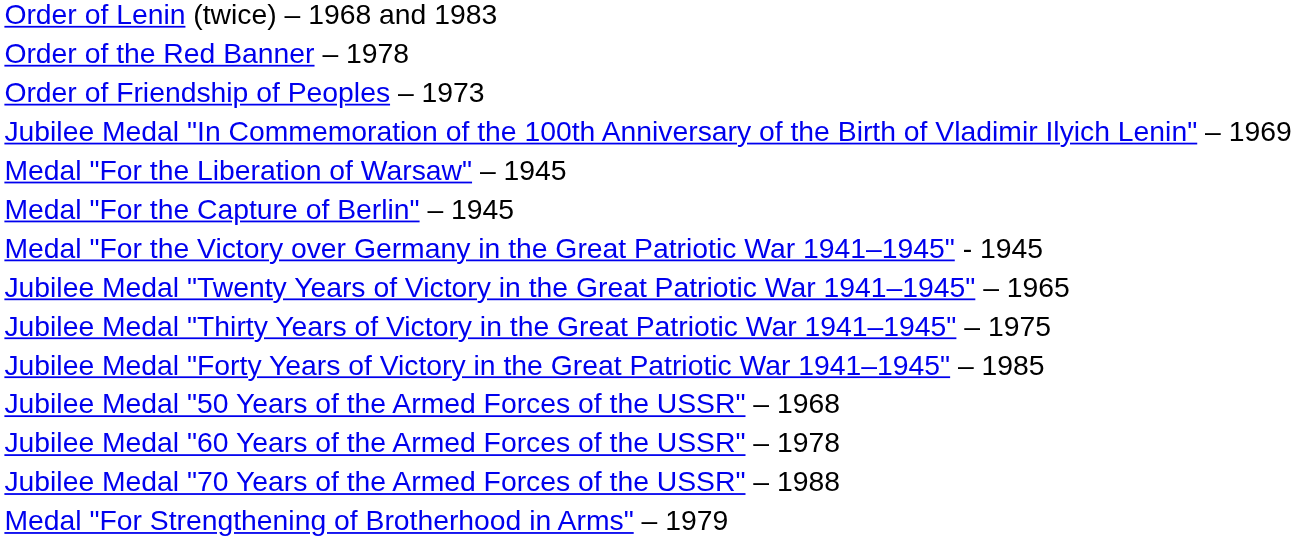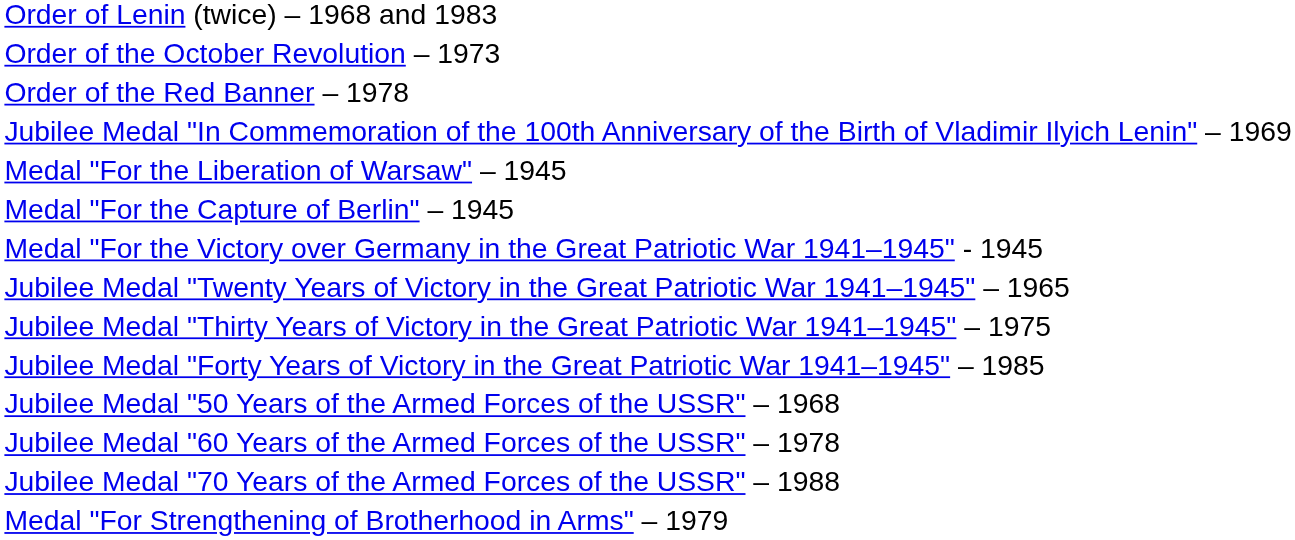 <table>
 <tr>
 <td></td>
 <td><a href='#'>Order of Lenin</a> (twice) – 1968 and 1983</td>
 </tr>
 <tr>
 <td></td>
-<td><a href='#'>Order of the Red Banner</a> –  1978</td>
+<td><a href='#'>Order of the October Revolution</a> – 1973</td>
 </tr>
 <tr>
 <td></td>
-<td><a href='#'>Order of Friendship of Peoples</a> – 1973</td>
+<td><a href='#'>Order of the Red Banner</a> –  1978</td>
 </tr>
 <tr>
 <td></td>
 <td><a href='#'>Jubilee Medal "In Commemoration of the 100th Anniversary of the Birth of Vladimir Ilyich Lenin"</a> – 1969</td>
 </tr>
 <tr>
 <td></td>
 <td><a href='#'>Medal "For the Liberation of Warsaw"</a> – 1945</td>
 </tr>
 <tr>
 <td></td>
 <td><a href='#'>Medal "For the Capture of Berlin"</a> – 1945</td>
 </tr>
 <tr>
 <td></td>
 <td><a href='#'>Medal "For the Victory over Germany in the Great Patriotic War 1941–1945"</a> - 1945</td>
 </tr>
 <tr>
 <td></td>
 <td><a href='#'>Jubilee Medal "Twenty Years of Victory in the Great Patriotic War 1941–1945"</a> – 1965</td>
 </tr>
 <tr>
 <td></td>
 <td><a href='#'>Jubilee Medal "Thirty Years of Victory in the Great Patriotic War 1941–1945"</a> – 1975</td>
 </tr>
 <tr>
 <td></td>
 <td><a href='#'>Jubilee Medal "Forty Years of Victory in the Great Patriotic War 1941–1945"</a> – 1985</td>
 </tr>
 <tr>
 <td></td>
 <td><a href='#'>Jubilee Medal "50 Years of the Armed Forces of the USSR"</a> – 1968</td>
 </tr>
 <tr>
 <td></td>
 <td><a href='#'>Jubilee Medal "60 Years of the Armed Forces of the USSR"</a> – 1978</td>
 </tr>
 <tr>
 <td></td>
 <td><a href='#'>Jubilee Medal "70 Years of the Armed Forces of the USSR"</a> – 1988</td>
 </tr>
 <tr>
 <td></td>
 <td><a href='#'>Medal "For Strengthening of Brotherhood in Arms"</a> – 1979</td>
 </tr>
 <tr>
 </tr>
 </table>
